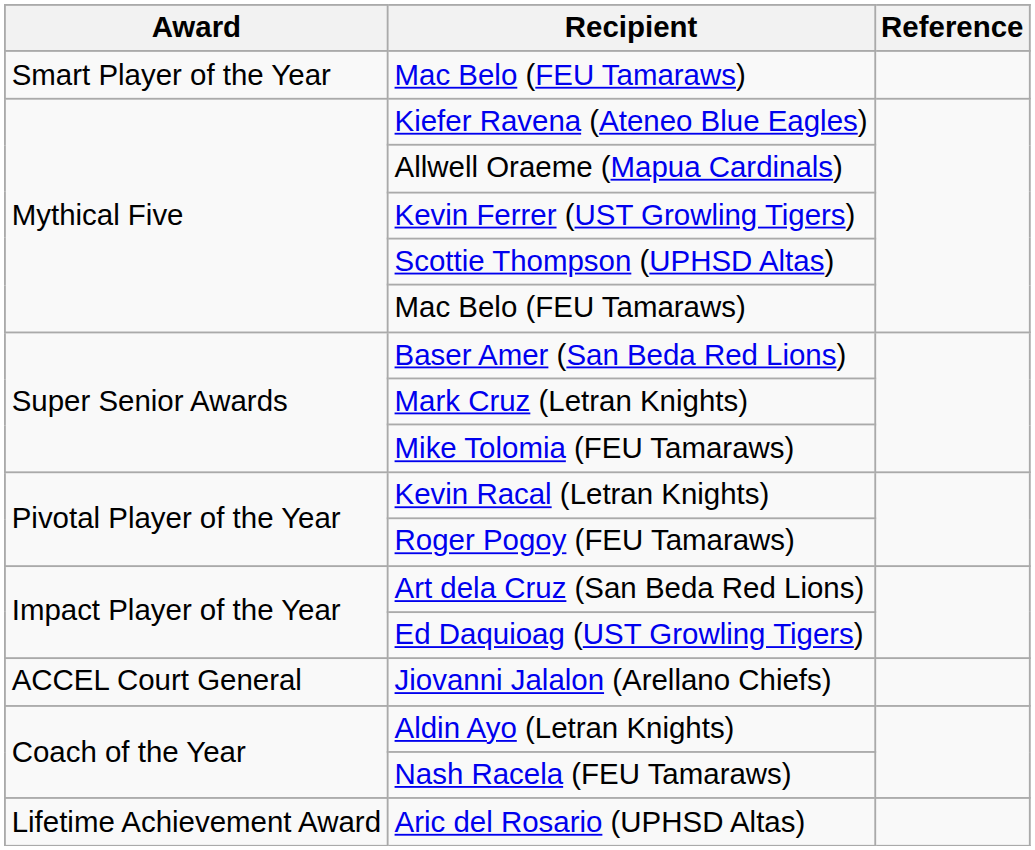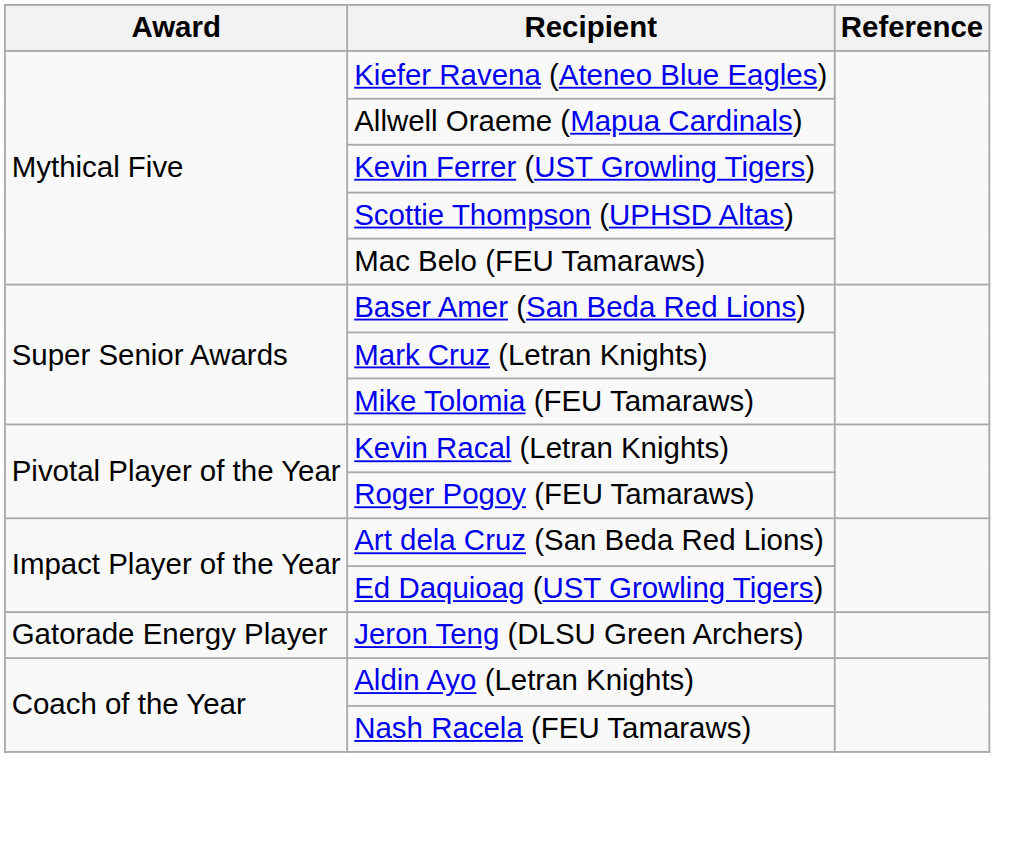 <table class="wikitable sortable">
 <tr>
 <th>Award</th>
 <th>Recipient</th>
 <th>Reference</th>
-</tr>
-<tr>
-<td>Smart Player of the Year</td>
-<td><a href='#'>Mac Belo</a> (<a href='#'>FEU Tamaraws</a>)</td>
-<td></td>
 </tr>
 <tr>
 <td rowspan=5>Mythical Five</td>
 <td><a href='#'>Kiefer Ravena</a> (<a href='#'>Ateneo Blue Eagles</a>)</td>
 <td rowspan=5></td>
 </tr>
 <tr>
 <td>Allwell Oraeme (<a href='#'>Mapua Cardinals</a>)</td>
 </tr>
 <tr>
 <td><a href='#'>Kevin Ferrer</a> (<a href='#'>UST Growling Tigers</a>)</td>
 </tr>
 <tr>
 <td><a href='#'>Scottie Thompson</a> (<a href='#'>UPHSD Altas</a>)</td>
 </tr>
 <tr>
 <td>Mac Belo (FEU Tamaraws)</td>
 </tr>
 <tr>
 <td rowspan=3>Super Senior Awards</td>
 <td><a href='#'>Baser Amer</a> (<a href='#'>San Beda Red Lions</a>)</td>
 <td rowspan=3></td>
 </tr>
 <tr>
 <td><a href='#'>Mark Cruz</a> (Letran Knights)</td>
 </tr>
 <tr>
 <td><a href='#'>Mike Tolomia</a> (FEU Tamaraws)</td>
 </tr>
 <tr>
 <td rowspan=2>Pivotal Player of the Year</td>
 <td><a href='#'>Kevin Racal</a> (Letran Knights)</td>
 <td rowspan=2></td>
 </tr>
 <tr>
 <td><a href='#'>Roger Pogoy</a> (FEU Tamaraws)</td>
 </tr>
 <tr>
 <td rowspan=2>Impact Player of the Year</td>
 <td><a href='#'>Art dela Cruz</a> (San Beda Red Lions)</td>
 <td rowspan=2></td>
 </tr>
 <tr>
 <td><a href='#'>Ed Daquioag</a> (<a href='#'>UST Growling Tigers</a>)</td>
 </tr>
 <tr>
-<td>ACCEL Court General</td>
-<td><a href='#'>Jiovanni Jalalon</a> (Arellano Chiefs)</td>
+<td>Gatorade Energy Player</td>
+<td><a href='#'>Jeron Teng</a> (DLSU Green Archers)</td>
 <td></td>
 </tr>
 <tr>
 <td rowspan=2>Coach of the Year</td>
 <td><a href='#'>Aldin Ayo</a> (Letran Knights)</td>
 <td rowspan=2></td>
 </tr>
 <tr>
 <td><a href='#'>Nash Racela</a> (FEU Tamaraws)</td>
 </tr>
-<tr>
-<td>Lifetime Achievement Award</td>
-<td><a href='#'>Aric del Rosario</a> (UPHSD Altas)</td>
-<td></td>
-</tr>
 </table>
